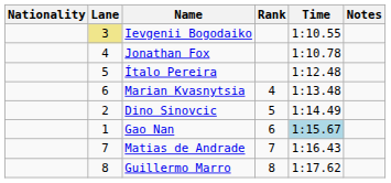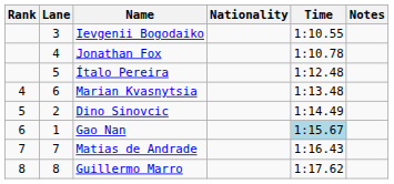 <table class="wikitable sortable" style="text-align:center">
 <tr>
-<th>Nationality</th>
+<th>Rank</th>
 <th>Lane</th>
 <th>Name</th>
-<th>Rank</th>
+<th>Nationality</th>
 <th>Time</th>
 <th>Notes</th>
 </tr>
 <tr>
+<td></td>
+<td>3</td>
+<td style="text-align:left"><a href='#'>Ievgenii Bogodaiko</a></td>
 <td style="text-align:left"></td>
-<td style="background: khaki;">3</td>
-<td style="text-align:left"><a href='#'>Ievgenii Bogodaiko</a></td>
-<td></td>
 <td>1:10.55</td>
 <td></td>
 </tr>
 <tr>
-<td style="text-align:left"></td>
+<td></td>
 <td>4</td>
 <td style="text-align:left"><a href='#'>Jonathan Fox</a></td>
-<td></td>
+<td style="text-align:left"></td>
 <td>1:10.78</td>
 <td></td>
 </tr>
 <tr>
-<td style="text-align:left"></td>
+<td></td>
 <td>5</td>
 <td style="text-align:left"><a href='#'>Ítalo Pereira</a></td>
-<td></td>
+<td style="text-align:left"></td>
 <td>1:12.48</td>
 <td></td>
 </tr>
 <tr>
-<td style="text-align:left"></td>
+<td>4</td>
 <td>6</td>
 <td style="text-align:left"><a href='#'>Marian Kvasnytsia</a></td>
-<td>4</td>
+<td style="text-align:left"></td>
 <td>1:13.48</td>
 <td></td>
 </tr>
 <tr>
-<td style="text-align:left"></td>
+<td>5</td>
 <td>2</td>
 <td style="text-align:left"><a href='#'>Dino Sinovcic</a></td>
-<td>5</td>
+<td style="text-align:left"></td>
 <td>1:14.49</td>
 <td></td>
 </tr>
 <tr>
-<td style="text-align:left"></td>
+<td>6</td>
 <td>1</td>
 <td style="text-align:left"><a href='#'>Gao Nan</a></td>
-<td>6</td>
+<td style="text-align:left"></td>
 <td style="background: lightblue;">1:15.67</td>
 <td></td>
 </tr>
 <tr>
-<td style="text-align:left"></td>
+<td>7</td>
 <td>7</td>
 <td style="text-align:left"><a href='#'>Matias de Andrade</a></td>
-<td>7</td>
+<td style="text-align:left"></td>
 <td>1:16.43</td>
 <td></td>
 </tr>
 <tr>
-<td style="text-align:left"></td>
+<td>8</td>
 <td>8</td>
 <td style="text-align:left"><a href='#'>Guillermo Marro</a></td>
-<td>8</td>
+<td style="text-align:left"></td>
 <td>1:17.62</td>
 <td></td>
 </tr>
 </table>
